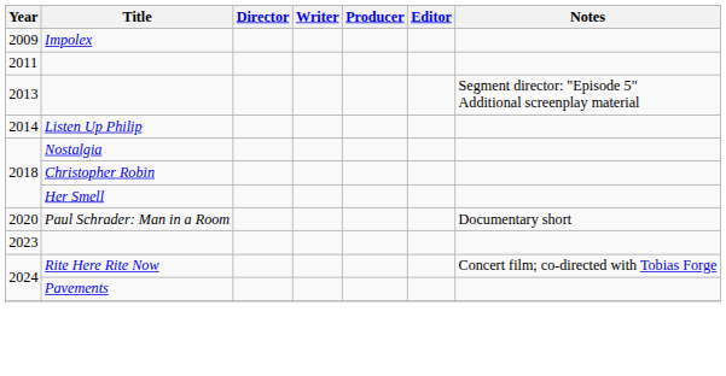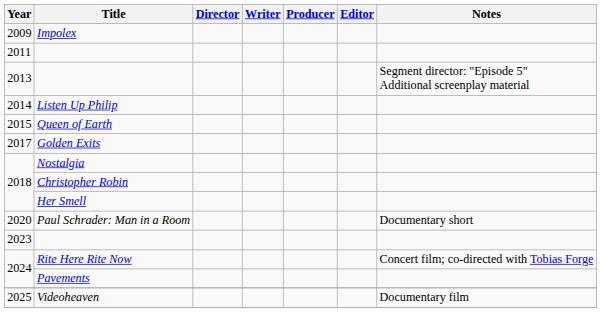 <table class="wikitable sortable">
 <tr>
 <th>Year</th>
 <th>Title</th>
 <th><a href='#'>Director</a></th>
 <th><a href='#'>Writer</a></th>
 <th><a href='#'>Producer</a></th>
 <th><a href='#'>Editor</a></th>
 <th>Notes</th>
 </tr>
 <tr>
 <td>2009</td>
 <td><em><a href='#'>Impolex</a></em></td>
 <td></td>
 <td></td>
 <td></td>
 <td></td>
 <td></td>
 </tr>
 <tr>
 <td>2011</td>
 <td><em></em></td>
 <td></td>
 <td></td>
 <td></td>
 <td></td>
 <td></td>
 </tr>
 <tr>
 <td>2013</td>
 <td><em></em></td>
 <td></td>
 <td></td>
 <td></td>
 <td></td>
 <td>Segment director: "Episode 5" <br> Additional screenplay material</td>
 </tr>
 <tr>
 <td>2014</td>
 <td><em><a href='#'>Listen Up Philip</a></em></td>
+<td></td>
+<td></td>
+<td></td>
+<td></td>
+<td></td>
+</tr>
+<tr>
+<td>2015</td>
+<td><em><a href='#'>Queen of Earth</a></em></td>
+<td></td>
+<td></td>
+<td></td>
+<td></td>
+<td></td>
+</tr>
+<tr>
+<td>2017</td>
+<td><em><a href='#'>Golden Exits</a></em></td>
 <td></td>
 <td></td>
 <td></td>
 <td></td>
 <td></td>
 </tr>
 <tr>
 <td rowspan=3>2018</td>
 <td><em><a href='#'>Nostalgia</a></em></td>
 <td></td>
 <td></td>
 <td></td>
 <td></td>
 <td></td>
 </tr>
 <tr>
 <td><em><a href='#'>Christopher Robin</a></em></td>
 <td></td>
 <td></td>
 <td></td>
 <td></td>
 <td></td>
 </tr>
 <tr>
 <td><em><a href='#'>Her Smell</a></em></td>
 <td></td>
 <td></td>
 <td></td>
 <td></td>
 <td></td>
 </tr>
 <tr>
 <td>2020</td>
 <td><em>Paul Schrader: Man in a Room</em></td>
 <td></td>
 <td></td>
 <td></td>
 <td></td>
 <td>Documentary short</td>
 </tr>
 <tr>
 <td>2023</td>
 <td><em></em></td>
 <td></td>
 <td></td>
 <td></td>
 <td></td>
 <td></td>
 </tr>
 <tr>
 <td rowspan="2">2024</td>
 <td><em><a href='#'>Rite Here Rite Now</a></em></td>
 <td></td>
 <td></td>
 <td></td>
 <td></td>
 <td>Concert film; co-directed with <a href='#'>Tobias Forge</a></td>
 </tr>
 <tr>
 <td><em><a href='#'>Pavements</a></em></td>
 <td></td>
 <td></td>
 <td></td>
 <td></td>
 <td></td>
 </tr>
 <tr>
 </tr>
 <tr>
+<td>2025</td>
+<td><em>Videoheaven</em></td>
+<td></td>
+<td></td>
+<td></td>
+<td></td>
+<td>Documentary film</td>
+</tr>
+<tr>
 </tr>
 </table>
